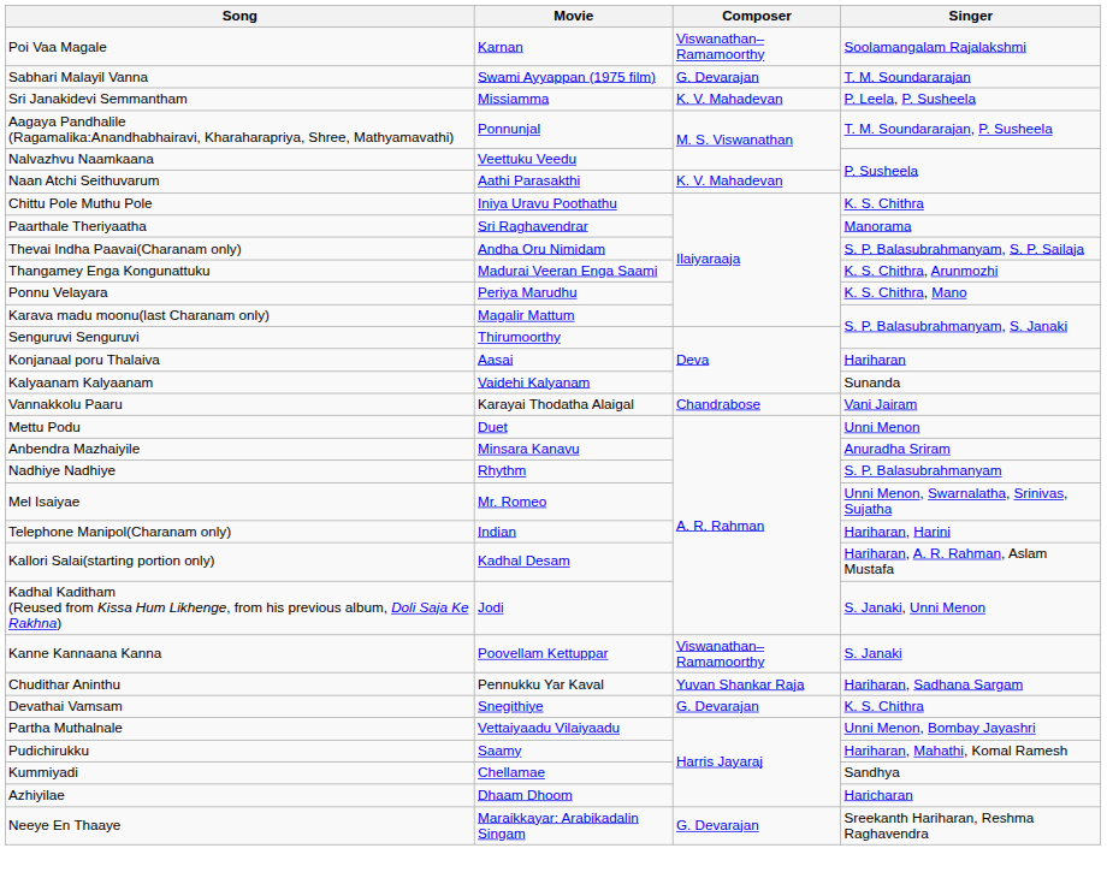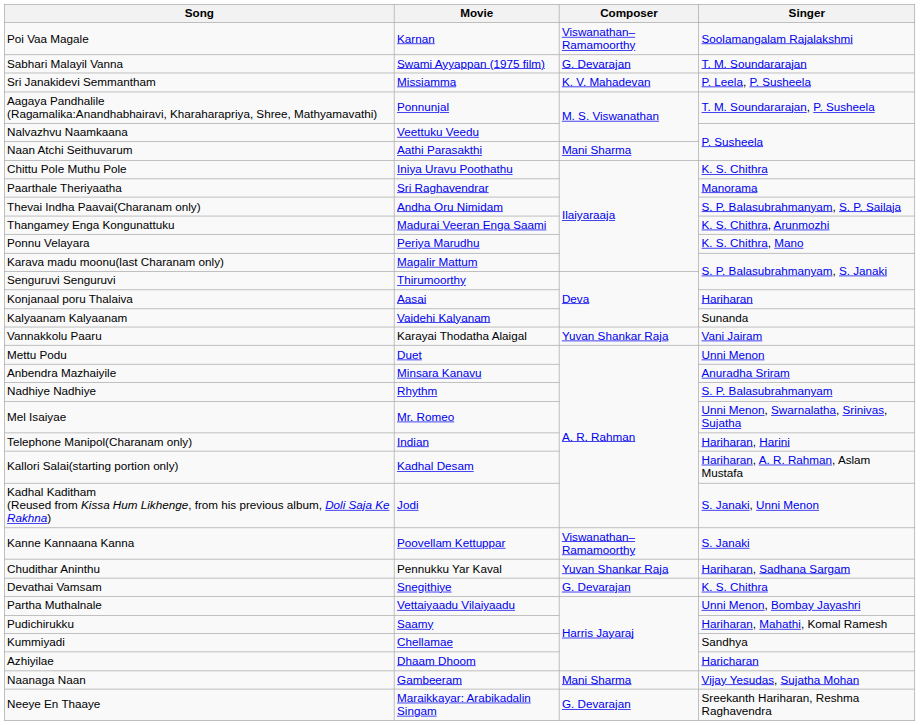 <table class="wikitable">
 <tr>
 <th>Song</th>
 <th>Movie</th>
 <th>Composer</th>
 <th>Singer</th>
 </tr>
 <tr>
 <td>Poi Vaa Magale</td>
 <td><a href='#'>Karnan</a></td>
 <td><a href='#'>Viswanathan–Ramamoorthy</a></td>
 <td><a href='#'>Soolamangalam Rajalakshmi</a></td>
 </tr>
 <tr>
 <td>Sabhari Malayil Vanna</td>
 <td><a href='#'>Swami Ayyappan (1975 film)</a></td>
 <td><a href='#'>G. Devarajan</a></td>
 <td><a href='#'>T. M. Soundararajan</a></td>
 </tr>
 <tr>
 <td>Sri Janakidevi Semmantham</td>
 <td><a href='#'>Missiamma</a></td>
 <td><a href='#'>K. V. Mahadevan</a></td>
 <td><a href='#'>P. Leela</a>, <a href='#'>P. Susheela</a></td>
 </tr>
 <tr>
 <td>Aagaya Pandhalile<br>(Ragamalika:Anandhabhairavi, Kharaharapriya, Shree, Mathyamavathi)</td>
 <td><a href='#'>Ponnunjal</a></td>
 <td rowspan="2"><a href='#'>M. S. Viswanathan</a></td>
 <td><a href='#'>T. M. Soundararajan</a>, <a href='#'>P. Susheela</a></td>
 </tr>
 <tr>
 <td>Nalvazhvu Naamkaana</td>
 <td><a href='#'>Veettuku Veedu</a></td>
 <td rowspan="2"><a href='#'>P. Susheela</a></td>
 </tr>
 <tr>
 <td>Naan Atchi Seithuvarum</td>
 <td><a href='#'>Aathi Parasakthi</a></td>
-<td><a href='#'>K. V. Mahadevan</a></td>
+<td><a href='#'>Mani Sharma</a></td>
 </tr>
 <tr>
 <td>Chittu Pole Muthu Pole</td>
 <td><a href='#'>Iniya Uravu Poothathu</a></td>
 <td rowspan="6"><a href='#'>Ilaiyaraaja</a></td>
 <td><a href='#'>K. S. Chithra</a></td>
 </tr>
 <tr>
 <td>Paarthale Theriyaatha</td>
 <td><a href='#'>Sri Raghavendrar</a></td>
 <td><a href='#'>Manorama</a></td>
 </tr>
 <tr>
 <td>Thevai Indha Paavai(Charanam only)</td>
 <td><a href='#'>Andha Oru Nimidam</a></td>
 <td><a href='#'>S. P. Balasubrahmanyam</a>, <a href='#'>S. P. Sailaja</a></td>
 </tr>
 <tr>
 <td>Thangamey Enga Kongunattuku</td>
 <td><a href='#'>Madurai Veeran Enga Saami</a></td>
 <td><a href='#'>K. S. Chithra</a>, <a href='#'>Arunmozhi</a></td>
 </tr>
 <tr>
 <td>Ponnu Velayara</td>
 <td><a href='#'>Periya Marudhu</a></td>
 <td><a href='#'>K. S. Chithra</a>, <a href='#'>Mano</a></td>
 </tr>
 <tr>
 <td>Karava madu moonu(last Charanam only)</td>
 <td><a href='#'>Magalir Mattum</a></td>
 <td rowspan="2"><a href='#'>S. P. Balasubrahmanyam</a>, <a href='#'>S. Janaki</a></td>
 </tr>
 <tr>
 <td>Senguruvi Senguruvi</td>
 <td><a href='#'>Thirumoorthy</a></td>
 <td rowspan="3"><a href='#'>Deva</a></td>
 </tr>
 <tr>
 <td>Konjanaal poru Thalaiva</td>
 <td><a href='#'>Aasai</a></td>
 <td><a href='#'>Hariharan</a></td>
 </tr>
 <tr>
 <td>Kalyaanam Kalyaanam</td>
 <td><a href='#'>Vaidehi Kalyanam</a></td>
 <td>Sunanda</td>
 </tr>
 <tr>
 <td>Vannakkolu Paaru</td>
 <td>Karayai Thodatha Alaigal</td>
-<td><a href='#'>Chandrabose</a></td>
+<td><a href='#'>Yuvan Shankar Raja</a></td>
 <td><a href='#'>Vani Jairam</a></td>
 </tr>
 <tr>
 <td>Mettu Podu</td>
 <td><a href='#'>Duet</a></td>
 <td rowspan="7"><a href='#'>A. R. Rahman</a></td>
 <td><a href='#'>Unni Menon</a></td>
 </tr>
 <tr>
 <td>Anbendra Mazhaiyile</td>
 <td><a href='#'>Minsara Kanavu</a></td>
 <td><a href='#'>Anuradha Sriram</a></td>
 </tr>
 <tr>
 <td>Nadhiye Nadhiye</td>
 <td><a href='#'>Rhythm</a></td>
 <td><a href='#'>S. P. Balasubrahmanyam</a></td>
 </tr>
 <tr>
 <td>Mel Isaiyae</td>
 <td><a href='#'>Mr. Romeo</a></td>
 <td><a href='#'>Unni Menon</a>, <a href='#'>Swarnalatha</a>, <a href='#'>Srinivas</a>, <a href='#'>Sujatha</a></td>
 </tr>
 <tr>
 <td>Telephone Manipol(Charanam only)</td>
 <td><a href='#'>Indian</a></td>
 <td><a href='#'>Hariharan</a>, <a href='#'>Harini</a></td>
 </tr>
 <tr>
 <td>Kallori Salai(starting portion only)</td>
 <td><a href='#'>Kadhal Desam</a></td>
 <td><a href='#'>Hariharan</a>, <a href='#'>A. R. Rahman</a>, Aslam Mustafa</td>
 </tr>
 <tr>
 <td>Kadhal Kaditham<br>(Reused from <em>Kissa Hum Likhenge</em>, from his previous album, <em><a href='#'>Doli Saja Ke Rakhna</a></em>)</td>
 <td><a href='#'>Jodi</a></td>
 <td><a href='#'>S. Janaki</a>, <a href='#'>Unni Menon</a></td>
 </tr>
 <tr>
 <td>Kanne Kannaana Kanna</td>
 <td><a href='#'>Poovellam Kettuppar</a></td>
 <td><a href='#'>Viswanathan–Ramamoorthy</a></td>
 <td><a href='#'>S. Janaki</a></td>
 </tr>
 <tr>
 <td>Chudithar Aninthu</td>
 <td>Pennukku Yar Kaval</td>
 <td><a href='#'>Yuvan Shankar Raja</a></td>
 <td><a href='#'>Hariharan</a>, <a href='#'>Sadhana Sargam</a></td>
 </tr>
 <tr>
 <td>Devathai Vamsam</td>
 <td><a href='#'>Snegithiye</a></td>
 <td><a href='#'>G. Devarajan</a></td>
 <td><a href='#'>K. S. Chithra</a></td>
 </tr>
 <tr>
 <td>Partha Muthalnale</td>
 <td><a href='#'>Vettaiyaadu Vilaiyaadu</a></td>
 <td rowspan="4"><a href='#'>Harris Jayaraj</a></td>
 <td><a href='#'>Unni Menon</a>, <a href='#'>Bombay Jayashri</a></td>
 </tr>
 <tr>
 <td>Pudichirukku</td>
 <td><a href='#'>Saamy</a></td>
 <td><a href='#'>Hariharan</a>, <a href='#'>Mahathi</a>, Komal Ramesh</td>
 </tr>
 <tr>
 <td>Kummiyadi</td>
 <td><a href='#'>Chellamae</a></td>
 <td>Sandhya</td>
 </tr>
 <tr>
 <td>Azhiyilae</td>
 <td><a href='#'>Dhaam Dhoom</a></td>
 <td><a href='#'>Haricharan</a></td>
 </tr>
 <tr>
+<td>Naanaga Naan</td>
+<td><a href='#'>Gambeeram</a></td>
+<td><a href='#'>Mani Sharma</a></td>
+<td><a href='#'>Vijay Yesudas</a>, <a href='#'>Sujatha Mohan</a></td>
+</tr>
+<tr>
 <td>Neeye En Thaaye</td>
 <td><a href='#'>Maraikkayar: Arabikadalin Singam</a></td>
 <td><a href='#'>G. Devarajan</a></td>
 <td>Sreekanth Hariharan, Reshma Raghavendra</td>
 </tr>
 </table>
